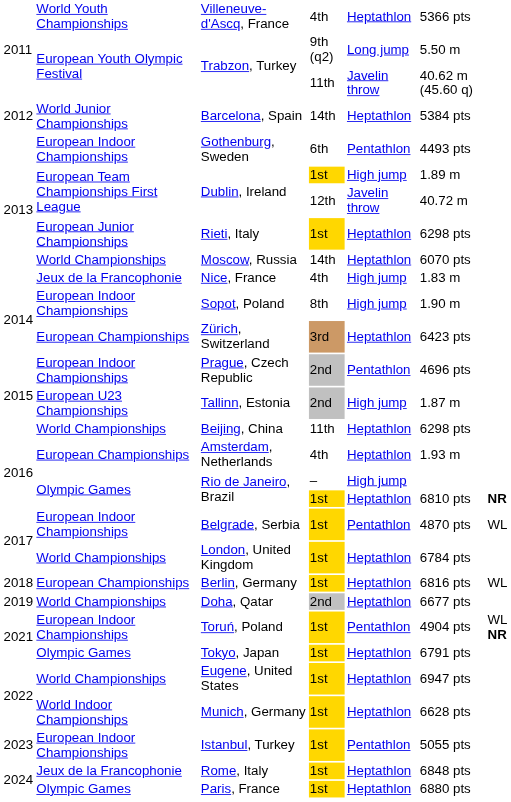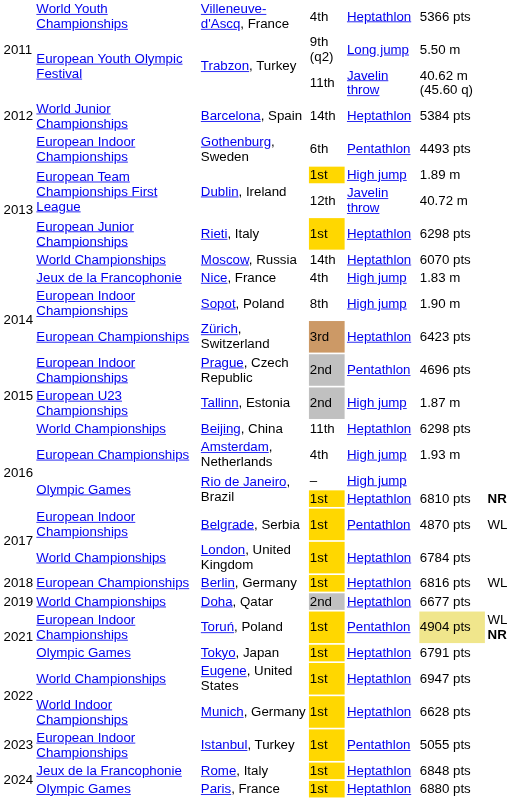 <table>
 <tr>
 <td rowspan=3>2011</td>
 <td><a href='#'>World Youth Championships</a></td>
 <td><a href='#'>Villeneuve-d'Ascq</a>, France</td>
 <td>4th</td>
 <td><a href='#'>Heptathlon</a></td>
 <td>5366 pts</td>
 <td></td>
 </tr>
 <tr>
 <td rowspan=2><a href='#'>European Youth Olympic Festival</a></td>
 <td rowspan=2><a href='#'>Trabzon</a>, Turkey</td>
 <td>9th (q2)</td>
 <td><a href='#'>Long jump</a></td>
 <td>5.50 m</td>
 <td></td>
 </tr>
 <tr>
 <td>11th</td>
 <td><a href='#'>Javelin throw</a></td>
 <td>40.62 m (45.60 q)</td>
 <td></td>
 </tr>
 <tr>
 <td>2012</td>
 <td><a href='#'>World Junior Championships</a></td>
 <td><a href='#'>Barcelona</a>, Spain</td>
 <td>14th</td>
 <td><a href='#'>Heptathlon</a></td>
 <td>5384 pts</td>
 <td></td>
 </tr>
 <tr>
 <td rowspan=6>2013</td>
 <td><a href='#'>European Indoor Championships</a></td>
 <td><a href='#'>Gothenburg</a>, Sweden</td>
 <td>6th</td>
 <td><a href='#'>Pentathlon</a></td>
 <td>4493 pts</td>
 <td></td>
 </tr>
 <tr>
 <td rowspan=2><a href='#'>European Team Championships First League</a></td>
 <td rowspan=2><a href='#'>Dublin</a>, Ireland</td>
 <td bgcolor=gold>1st</td>
 <td><a href='#'>High jump</a></td>
 <td>1.89 m</td>
 <td></td>
 </tr>
 <tr>
 <td>12th</td>
 <td><a href='#'>Javelin throw</a></td>
 <td>40.72 m</td>
 <td></td>
 </tr>
 <tr>
 <td><a href='#'>European Junior Championships</a></td>
 <td><a href='#'>Rieti</a>, Italy</td>
 <td bgcolor=gold>1st</td>
 <td><a href='#'>Heptathlon</a></td>
 <td>6298 pts</td>
 <td><strong></strong></td>
 </tr>
 <tr>
 <td><a href='#'>World Championships</a></td>
 <td><a href='#'>Moscow</a>, Russia</td>
 <td>14th</td>
 <td><a href='#'>Heptathlon</a></td>
 <td>6070 pts</td>
 <td></td>
 </tr>
 <tr>
 <td><a href='#'>Jeux de la Francophonie</a></td>
 <td><a href='#'>Nice</a>, France</td>
 <td>4th</td>
 <td><a href='#'>High jump</a></td>
 <td>1.83 m</td>
 <td></td>
 </tr>
 <tr>
 <td rowspan=2>2014</td>
 <td><a href='#'>European Indoor Championships</a></td>
 <td><a href='#'>Sopot</a>, Poland</td>
 <td>8th</td>
 <td><a href='#'>High jump</a></td>
 <td>1.90 m</td>
 <td></td>
 </tr>
 <tr>
 <td><a href='#'>European Championships</a></td>
 <td><a href='#'>Zürich</a>, Switzerland</td>
 <td bgcolor=cc9966>3rd</td>
 <td><a href='#'>Heptathlon</a></td>
 <td>6423 pts</td>
 <td></td>
 </tr>
 <tr>
 <td rowspan=3>2015</td>
 <td><a href='#'>European Indoor Championships</a></td>
 <td><a href='#'>Prague</a>, Czech Republic</td>
 <td bgcolor=silver>2nd</td>
 <td><a href='#'>Pentathlon</a></td>
 <td>4696 pts</td>
 <td></td>
 </tr>
 <tr>
 <td><a href='#'>European U23 Championships</a></td>
 <td><a href='#'>Tallinn</a>, Estonia</td>
 <td bgcolor=silver>2nd</td>
 <td><a href='#'>High jump</a></td>
 <td>1.87 m</td>
 <td></td>
 </tr>
 <tr>
 <td><a href='#'>World Championships</a></td>
 <td><a href='#'>Beijing</a>, China</td>
 <td>11th</td>
 <td><a href='#'>Heptathlon</a></td>
 <td>6298 pts</td>
 <td></td>
 </tr>
 <tr>
 <td rowspan=3>2016</td>
 <td><a href='#'>European Championships</a></td>
 <td><a href='#'>Amsterdam</a>, Netherlands</td>
 <td>4th</td>
-<td><a href='#'>Heptathlon</a></td>
+<td><a href='#'>High jump</a></td>
 <td>1.93 m</td>
 <td></td>
 </tr>
 <tr>
 <td rowspan=2><a href='#'>Olympic Games</a></td>
 <td rowspan=2><a href='#'>Rio de Janeiro</a>, Brazil</td>
 <td>–</td>
 <td><a href='#'>High jump</a></td>
 <td></td>
 <td></td>
 </tr>
 <tr>
 <td bgcolor=gold>1st</td>
 <td><a href='#'>Heptathlon</a></td>
 <td>6810 pts</td>
 <td> <strong>NR</strong></td>
 </tr>
 <tr>
 <td rowspan=2>2017</td>
 <td><a href='#'>European Indoor Championships</a></td>
 <td><a href='#'>Belgrade</a>, Serbia</td>
 <td bgcolor=gold>1st</td>
 <td><a href='#'>Pentathlon</a></td>
 <td>4870 pts</td>
 <td>WL</td>
 </tr>
 <tr>
 <td><a href='#'>World Championships</a></td>
 <td><a href='#'>London</a>, United Kingdom</td>
 <td bgcolor=gold>1st</td>
 <td><a href='#'>Heptathlon</a></td>
 <td>6784 pts</td>
 <td></td>
 </tr>
 <tr>
 <td>2018</td>
 <td><a href='#'>European Championships</a></td>
 <td><a href='#'>Berlin</a>, Germany</td>
 <td bgcolor=gold>1st</td>
 <td><a href='#'>Heptathlon</a></td>
 <td>6816 pts</td>
 <td>WL</td>
 </tr>
 <tr>
 <td>2019</td>
 <td><a href='#'>World Championships</a></td>
 <td><a href='#'>Doha</a>, Qatar</td>
 <td bgcolor=silver>2nd</td>
 <td><a href='#'>Heptathlon</a></td>
 <td>6677 pts</td>
 <td></td>
 </tr>
 <tr>
 <td rowspan=2>2021</td>
 <td><a href='#'>European Indoor Championships</a></td>
 <td><a href='#'>Toruń</a>, Poland</td>
 <td bgcolor=gold>1st</td>
 <td><a href='#'>Pentathlon</a></td>
-<td>4904 pts</td>
+<td style="background: khaki;">4904 pts</td>
 <td>WL <strong>NR</strong></td>
 </tr>
 <tr>
 <td><a href='#'>Olympic Games</a></td>
 <td><a href='#'>Tokyo</a>, Japan</td>
 <td bgcolor=gold>1st</td>
 <td><a href='#'>Heptathlon</a></td>
 <td>6791 pts</td>
 <td></td>
 </tr>
 <tr>
 <td rowspan=2>2022</td>
 <td><a href='#'>World Championships</a></td>
 <td><a href='#'>Eugene</a>, United States</td>
 <td bgcolor=gold>1st</td>
 <td><a href='#'>Heptathlon</a></td>
 <td>6947 pts</td>
 <td><strong></strong></td>
 </tr>
 <tr>
 <td><a href='#'>World Indoor Championships</a></td>
 <td><a href='#'>Munich</a>, Germany</td>
 <td bgcolor=gold>1st</td>
 <td><a href='#'>Heptathlon</a></td>
 <td>6628 pts</td>
 <td></td>
 </tr>
 <tr>
 <td>2023</td>
 <td><a href='#'>European Indoor Championships</a></td>
 <td><a href='#'>Istanbul</a>, Turkey</td>
 <td bgcolor=gold>1st</td>
 <td><a href='#'>Pentathlon</a></td>
 <td>5055 pts</td>
 <td><strong></strong></td>
 </tr>
 <tr>
 <td rowspan=2>2024</td>
 <td><a href='#'>Jeux de la Francophonie</a></td>
 <td><a href='#'>Rome</a>, Italy</td>
 <td bgcolor=gold>1st</td>
 <td><a href='#'>Heptathlon</a></td>
 <td>6848 pts</td>
 <td><strong></strong></td>
 </tr>
 <tr>
 <td><a href='#'>Olympic Games</a></td>
 <td><a href='#'>Paris</a>, France</td>
 <td bgcolor=gold>1st</td>
 <td><a href='#'>Heptathlon</a></td>
 <td>6880 pts</td>
 <td></td>
 </tr>
 </table>
